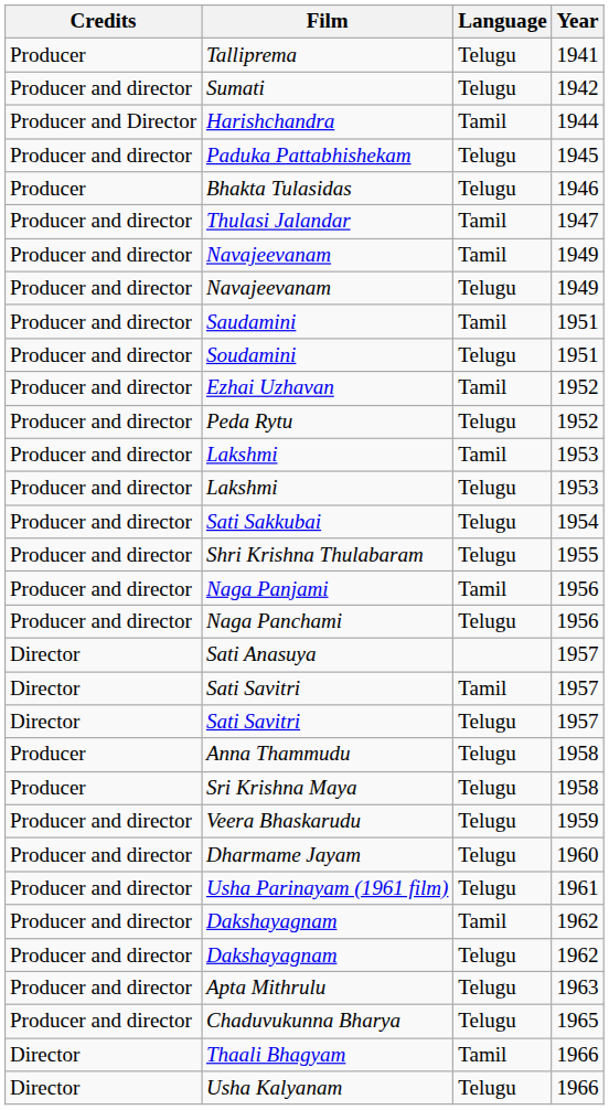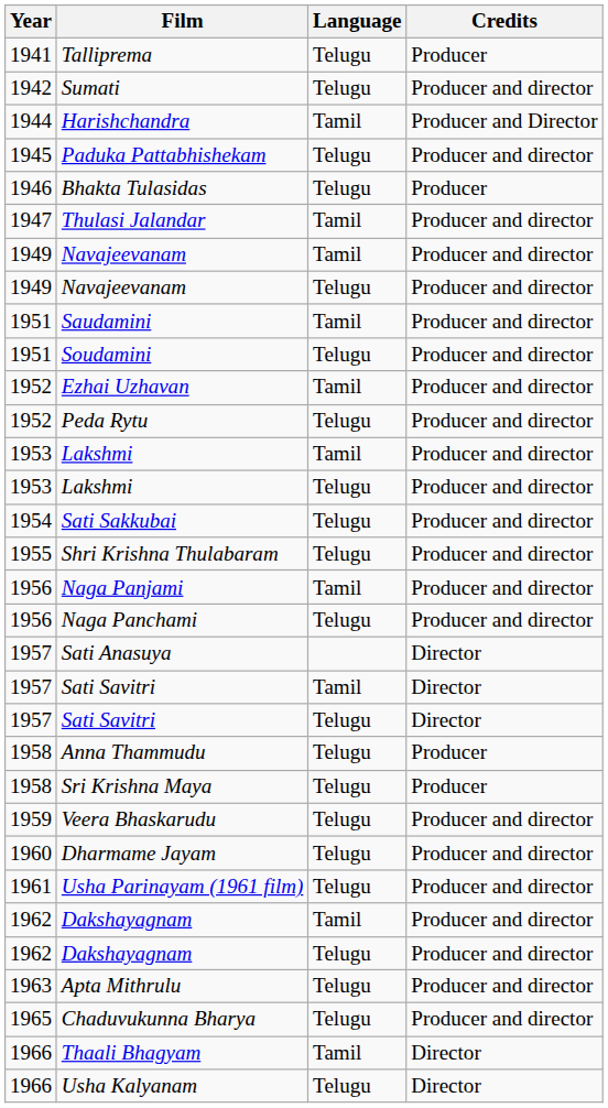 <table class="wikitable">
 <tr>
-<th>Credits</th>
+<th>Year</th>
 <th>Film</th>
 <th>Language</th>
-<th>Year</th>
+<th>Credits</th>
 </tr>
 <tr>
-<td>Producer</td>
+<td>1941</td>
 <td><em>Talliprema</em></td>
 <td>Telugu</td>
-<td>1941</td>
+<td>Producer</td>
 </tr>
 <tr>
-<td>Producer and director</td>
+<td>1942</td>
 <td><em>Sumati</em></td>
 <td>Telugu</td>
-<td>1942</td>
+<td>Producer and director</td>
 </tr>
 <tr>
-<td>Producer and Director</td>
+<td>1944</td>
 <td><em><a href='#'>Harishchandra</a></em></td>
 <td>Tamil</td>
-<td>1944</td>
+<td>Producer and Director</td>
 </tr>
 <tr>
-<td>Producer and director</td>
+<td>1945</td>
 <td><em><a href='#'>Paduka Pattabhishekam</a></em></td>
 <td>Telugu</td>
-<td>1945</td>
+<td>Producer and director</td>
 </tr>
 <tr>
-<td>Producer</td>
+<td>1946</td>
 <td><em>Bhakta Tulasidas</em></td>
 <td>Telugu</td>
-<td>1946</td>
+<td>Producer</td>
 </tr>
 <tr>
-<td>Producer and director</td>
+<td>1947</td>
 <td><em><a href='#'>Thulasi Jalandar</a></em></td>
 <td>Tamil</td>
-<td>1947</td>
+<td>Producer and director</td>
 </tr>
 <tr>
-<td>Producer and director</td>
+<td>1949</td>
 <td><em><a href='#'>Navajeevanam</a></em></td>
 <td>Tamil</td>
-<td>1949</td>
+<td>Producer and director</td>
 </tr>
 <tr>
-<td>Producer and director</td>
+<td>1949</td>
 <td><em>Navajeevanam</em></td>
 <td>Telugu</td>
-<td>1949</td>
+<td>Producer and director</td>
 </tr>
 <tr>
-<td>Producer and director</td>
+<td>1951</td>
 <td><em><a href='#'>Saudamini</a></em></td>
 <td>Tamil</td>
-<td>1951</td>
+<td>Producer and director</td>
 </tr>
 <tr>
-<td>Producer and director</td>
+<td>1951</td>
 <td><em><a href='#'>Soudamini</a></em></td>
 <td>Telugu</td>
-<td>1951</td>
+<td>Producer and director</td>
 </tr>
 <tr>
-<td>Producer and director</td>
+<td>1952</td>
 <td><em><a href='#'>Ezhai Uzhavan</a></em></td>
 <td>Tamil</td>
-<td>1952</td>
+<td>Producer and director</td>
 </tr>
 <tr>
-<td>Producer and director</td>
+<td>1952</td>
 <td><em>Peda Rytu</em></td>
 <td>Telugu</td>
-<td>1952</td>
+<td>Producer and director</td>
 </tr>
 <tr>
-<td>Producer and director</td>
+<td>1953</td>
 <td><em><a href='#'>Lakshmi</a></em></td>
 <td>Tamil</td>
-<td>1953</td>
+<td>Producer and director</td>
 </tr>
 <tr>
-<td>Producer and director</td>
+<td>1953</td>
 <td><em>Lakshmi</em></td>
 <td>Telugu</td>
-<td>1953</td>
+<td>Producer and director</td>
 </tr>
 <tr>
-<td>Producer and director</td>
+<td>1954</td>
 <td><em><a href='#'>Sati Sakkubai</a></em></td>
 <td>Telugu</td>
-<td>1954</td>
+<td>Producer and director</td>
 </tr>
 <tr>
-<td>Producer and director</td>
+<td>1955</td>
 <td><em>Shri Krishna Thulabaram</em></td>
 <td>Telugu</td>
-<td>1955</td>
+<td>Producer and director</td>
 </tr>
 <tr>
-<td>Producer and director</td>
+<td>1956</td>
 <td><em><a href='#'>Naga Panjami</a></em></td>
 <td>Tamil</td>
-<td>1956</td>
+<td>Producer and director</td>
 </tr>
 <tr>
-<td>Producer and director</td>
+<td>1956</td>
 <td><em>Naga Panchami</em></td>
 <td>Telugu</td>
-<td>1956</td>
+<td>Producer and director</td>
 </tr>
 <tr>
-<td>Director</td>
+<td>1957</td>
 <td><em>Sati Anasuya</em></td>
 <td></td>
-<td>1957</td>
+<td>Director</td>
 </tr>
 <tr>
-<td>Director</td>
+<td>1957</td>
 <td><em>Sati Savitri</em></td>
 <td>Tamil</td>
-<td>1957</td>
+<td>Director</td>
 </tr>
 <tr>
-<td>Director</td>
+<td>1957</td>
 <td><em><a href='#'>Sati Savitri</a></em></td>
 <td>Telugu</td>
-<td>1957</td>
+<td>Director</td>
 </tr>
 <tr>
-<td>Producer</td>
+<td>1958</td>
 <td><em>Anna Thammudu</em></td>
 <td>Telugu</td>
-<td>1958</td>
+<td>Producer</td>
 </tr>
 <tr>
-<td>Producer</td>
+<td>1958</td>
 <td><em>Sri Krishna Maya</em></td>
 <td>Telugu</td>
-<td>1958</td>
+<td>Producer</td>
 </tr>
 <tr>
-<td>Producer and director</td>
+<td>1959</td>
 <td><em>Veera Bhaskarudu</em></td>
 <td>Telugu</td>
-<td>1959</td>
+<td>Producer and director</td>
 </tr>
 <tr>
-<td>Producer and director</td>
+<td>1960</td>
 <td><em>Dharmame Jayam</em></td>
 <td>Telugu</td>
-<td>1960</td>
+<td>Producer and director</td>
 </tr>
 <tr>
-<td>Producer and director</td>
+<td>1961</td>
 <td><em><a href='#'>Usha Parinayam (1961 film)</a></em></td>
 <td>Telugu</td>
-<td>1961</td>
+<td>Producer and director</td>
 </tr>
 <tr>
-<td>Producer and director</td>
+<td>1962</td>
 <td><em><a href='#'>Dakshayagnam</a></em></td>
 <td>Tamil</td>
-<td>1962</td>
+<td>Producer and director</td>
 </tr>
 <tr>
-<td>Producer and director</td>
+<td>1962</td>
 <td><em><a href='#'>Dakshayagnam</a></em></td>
 <td>Telugu</td>
-<td>1962</td>
+<td>Producer and director</td>
 </tr>
 <tr>
-<td>Producer and director</td>
+<td>1963</td>
 <td><em>Apta Mithrulu</em></td>
 <td>Telugu</td>
-<td>1963</td>
+<td>Producer and director</td>
 </tr>
 <tr>
-<td>Producer and director</td>
+<td>1965</td>
 <td><em>Chaduvukunna Bharya</em></td>
 <td>Telugu</td>
-<td>1965</td>
+<td>Producer and director</td>
 </tr>
 <tr>
-<td>Director</td>
+<td>1966</td>
 <td><em><a href='#'>Thaali Bhagyam</a></em></td>
 <td>Tamil</td>
-<td>1966</td>
+<td>Director</td>
 </tr>
 <tr>
-<td>Director</td>
+<td>1966</td>
 <td><em>Usha Kalyanam</em></td>
 <td>Telugu</td>
-<td>1966</td>
+<td>Director</td>
 </tr>
 </table>
